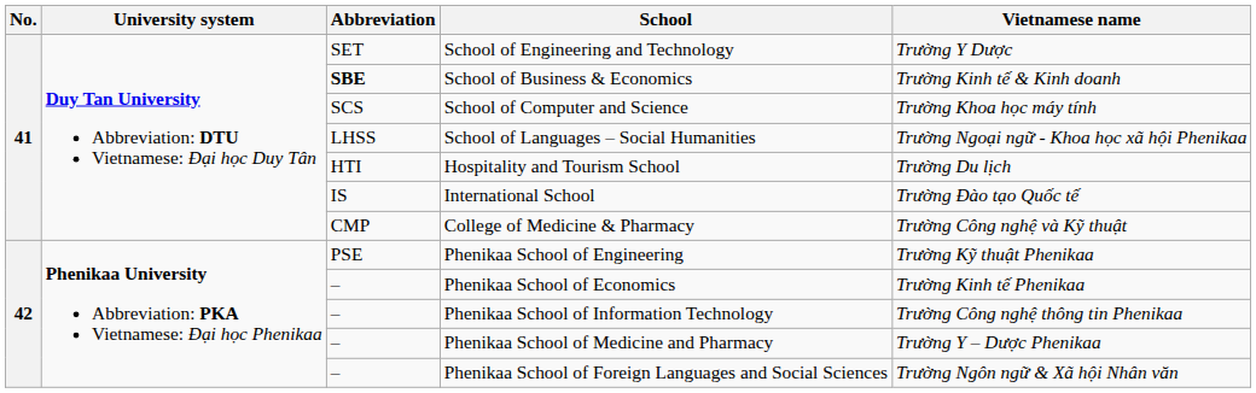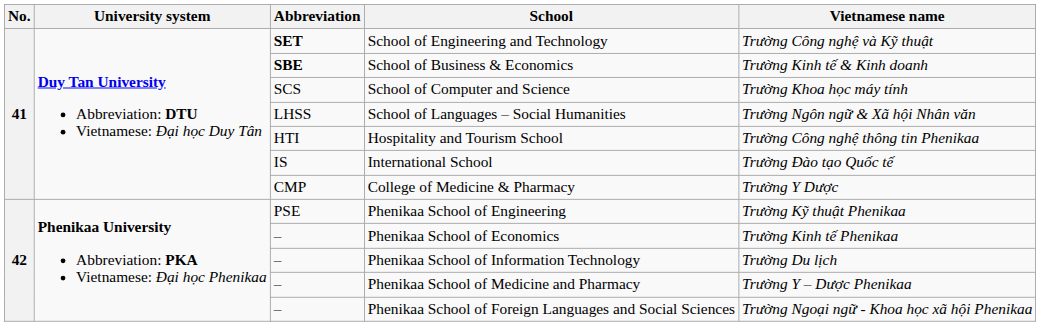 <table class="wikitable sortable mw-collapsible">
 <tr>
 <th>No.</th>
 <th>University system</th>
 <th>Abbreviation</th>
 <th>School</th>
 <th>Vietnamese name</th>
 </tr>
 <tr>
 <th rowspan="7">41</th>
 <td rowspan="7"><strong><a href='#'>Duy Tan University</a></strong><br><ul><li>Abbreviation: <strong>DTU</strong></li><li>Vietnamese: <em>Đại học Duy Tân</em></li></ul></td>
-<td>SET</td>
+<td><strong>SET</strong></td>
 <td>School of Engineering and Technology</td>
-<td><em>Trường Y Dược</em></td>
+<td><em>Trường Công nghệ và Kỹ thuật</em></td>
 </tr>
 <tr>
 <td><strong>SBE</strong></td>
 <td>School of Business & Economics</td>
 <td><em>Trường Kinh tế & Kinh doanh</em></td>
 </tr>
 <tr>
 <td>SCS</td>
 <td>School of Computer and Science</td>
 <td><em>Trường Khoa học máy tính</em></td>
 </tr>
 <tr>
 <td>LHSS</td>
 <td>School of Languages – Social Humanities</td>
-<td><em>Trường Ngoại ngữ - Khoa học xã hội Phenikaa</em></td>
+<td><em>Trường Ngôn ngữ & Xã hội Nhân văn</em></td>
 </tr>
 <tr>
 <td>HTI</td>
 <td>Hospitality and Tourism School</td>
-<td><em>Trường Du lịch</em></td>
+<td><em>Trường Công nghệ thông tin Phenikaa</em></td>
 </tr>
 <tr>
 <td>IS</td>
 <td>International School</td>
 <td><em>Trường Đào tạo Quốc tế</em></td>
 </tr>
 <tr>
 <td>CMP</td>
 <td>College of Medicine & Pharmacy</td>
-<td><em>Trường Công nghệ và Kỹ thuật</em></td>
+<td><em>Trường Y Dược</em></td>
 </tr>
 <tr>
 <th rowspan="5">42</th>
 <td rowspan="5"><strong>Phenikaa University</strong><br><ul><li>Abbreviation: <strong>PKA</strong></li><li>Vietnamese: <em>Đại học Phenikaa</em></li></ul></td>
 <td>PSE</td>
 <td>Phenikaa School of Engineering</td>
 <td><em>Trường Kỹ thuật Phenikaa</em></td>
 </tr>
 <tr>
 <td>–</td>
 <td>Phenikaa School of Economics</td>
 <td><em>Trường Kinh tế Phenikaa</em></td>
 </tr>
 <tr>
 <td>–</td>
 <td>Phenikaa School of Information Technology</td>
-<td><em>Trường Công nghệ thông tin Phenikaa</em></td>
+<td><em>Trường Du lịch</em></td>
 </tr>
 <tr>
 <td>–</td>
 <td>Phenikaa School of Medicine and Pharmacy</td>
 <td><em>Trường Y – Dược Phenikaa</em></td>
 </tr>
 <tr>
 <td>–</td>
 <td>Phenikaa School of Foreign Languages and Social Sciences</td>
-<td><em>Trường Ngôn ngữ & Xã hội Nhân văn</em></td>
+<td><em>Trường Ngoại ngữ - Khoa học xã hội Phenikaa</em></td>
 </tr>
 </table>
